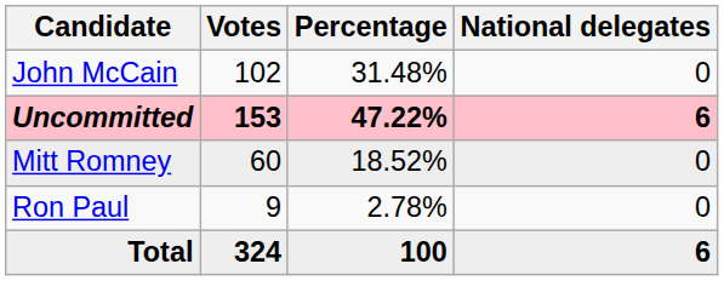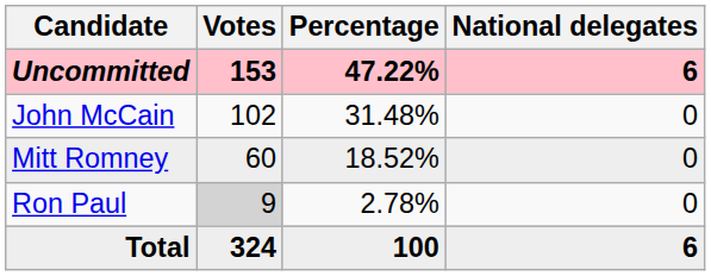 <table class="wikitable" style="text-align:right;">
 <tr>
 <th>Candidate</th>
 <th>Votes</th>
 <th>Percentage</th>
 <th>National delegates</th>
 </tr>
+<tr style="background:pink;">
+<td style="text-align:left;"><strong><em>Uncommitted</em></strong></td>
+<td><strong>153</strong></td>
+<td><strong>47.22%</strong></td>
+<td><strong>6</strong></td>
+</tr>
 <tr>
 <td style="text-align:left;"><a href='#'>John McCain</a></td>
 <td>102</td>
 <td>31.48%</td>
 <td>0</td>
-</tr>
-<tr style="background:pink;">
-<td style="text-align:left;"><strong><em>Uncommitted</em></strong></td>
-<td><strong>153</strong></td>
-<td><strong>47.22%</strong></td>
-<td><strong>6</strong></td>
 </tr>
 <tr style="background:#eee;">
 <td style="text-align:left;"><a href='#'>Mitt Romney</a></td>
 <td>60</td>
 <td>18.52%</td>
 <td>0</td>
 </tr>
 <tr>
 <td style="text-align:left;"><a href='#'>Ron Paul</a></td>
-<td>9</td>
+<td style="background: lightgrey;">9</td>
 <td>2.78%</td>
 <td>0</td>
 </tr>
 <tr style="background:#eee;">
 <td><strong>Total</strong></td>
 <td><strong>324</strong></td>
 <td><strong>100</strong></td>
 <td><strong>6</strong></td>
 </tr>
 </table>
